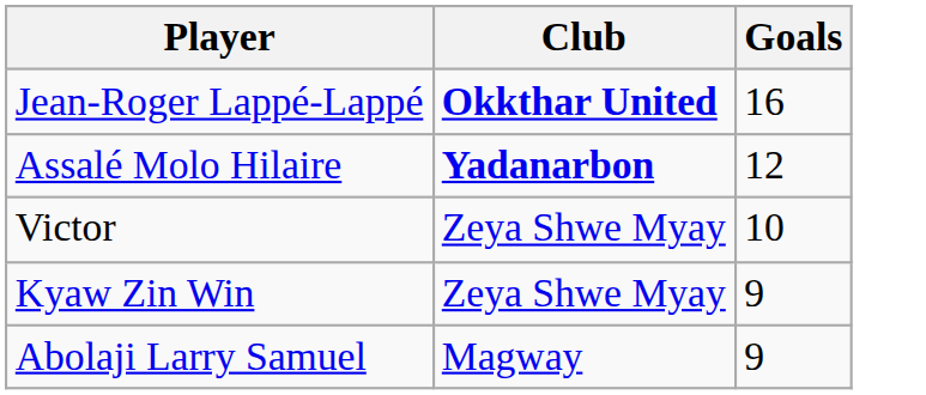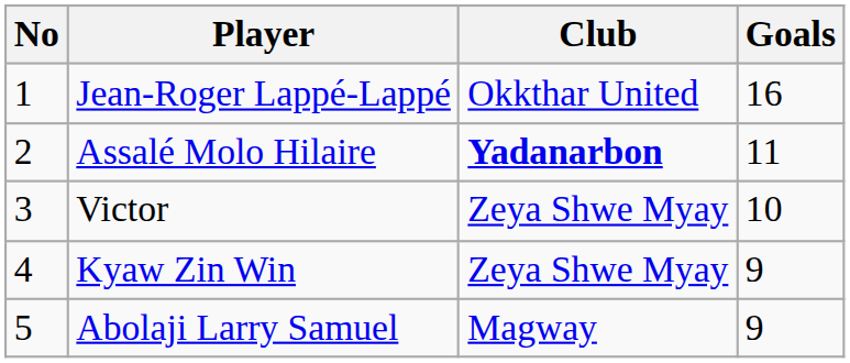 <table class="wikitable">
 <tr>
+<th>No</th>
 <th>Player</th>
 <th>Club</th>
 <th>Goals</th>
 </tr>
 <tr>
+<td>1</td>
 <td> <a href='#'>Jean-Roger Lappé-Lappé</a></td>
-<td><strong><a href='#'>Okkthar United</a></strong></td>
+<td><a href='#'>Okkthar United</a></td>
 <td>16</td>
 </tr>
 <tr>
+<td>2</td>
 <td> <a href='#'>Assalé Molo Hilaire</a></td>
 <td><strong><a href='#'>Yadanarbon</a></strong></td>
-<td>12</td>
+<td>11</td>
 </tr>
 <tr>
+<td>3</td>
 <td>Victor</td>
 <td><a href='#'>Zeya Shwe Myay</a></td>
 <td>10</td>
 </tr>
 <tr>
+<td>4</td>
 <td> <a href='#'>Kyaw Zin Win</a></td>
 <td><a href='#'>Zeya Shwe Myay</a></td>
 <td>9</td>
 </tr>
 <tr>
+<td>5</td>
 <td> <a href='#'>Abolaji Larry Samuel</a></td>
 <td><a href='#'>Magway</a></td>
 <td>9</td>
 </tr>
 </table>
